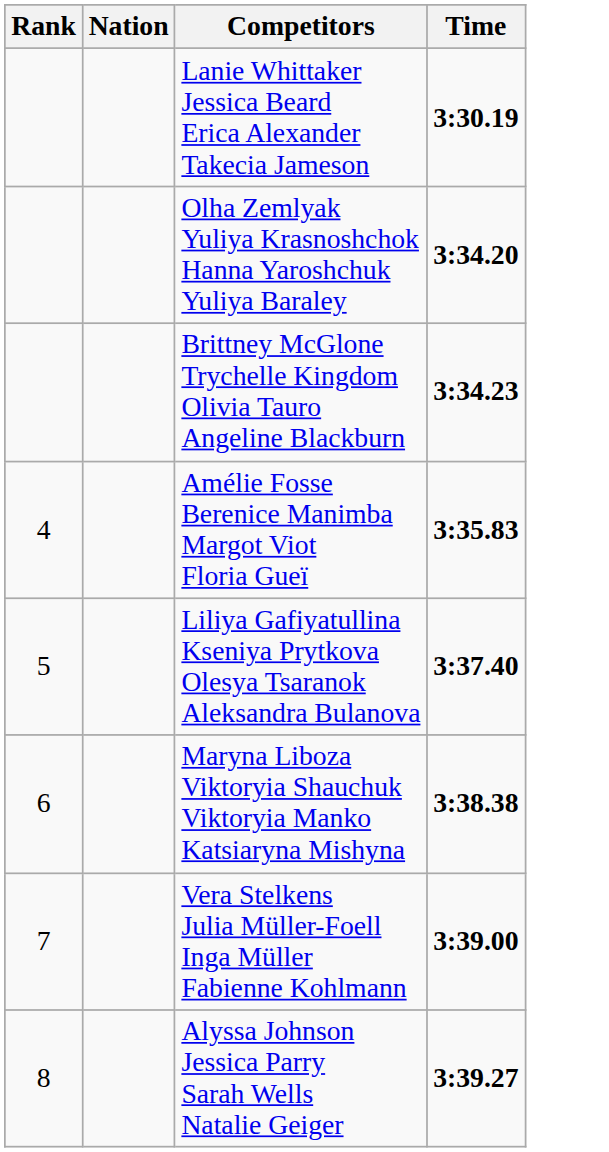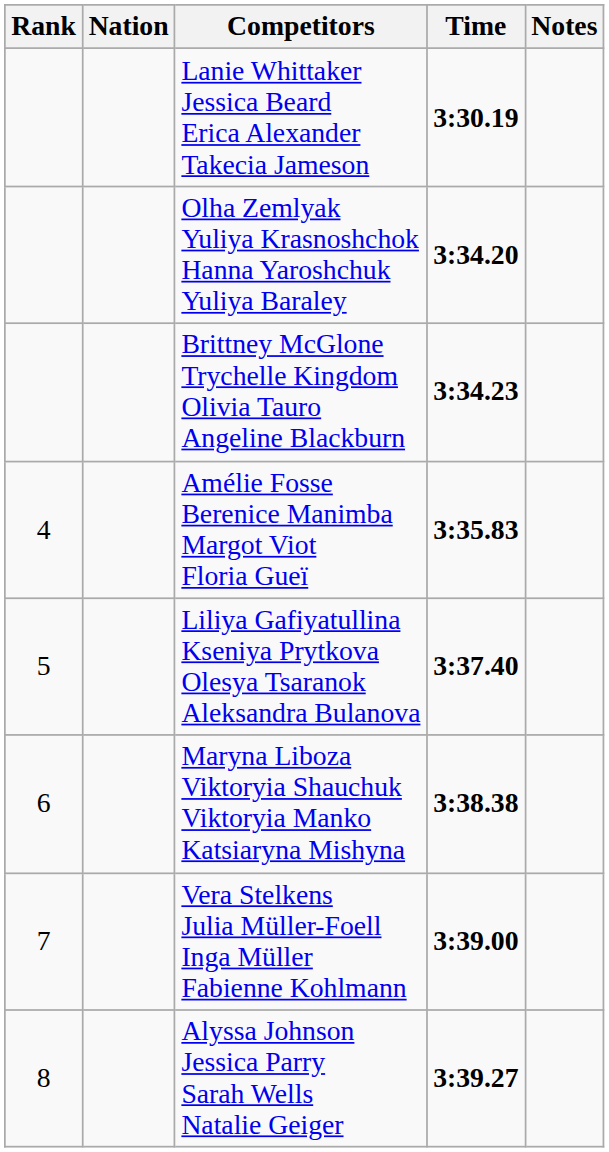 <table class="wikitable sortable" style="text-align:center">
 <tr>
 <th>Rank</th>
 <th>Nation</th>
 <th>Competitors</th>
 <th>Time</th>
+<th>Notes</th>
 </tr>
 <tr>
 <td></td>
 <td align=left></td>
 <td align=left><a href='#'>Lanie Whittaker</a><br><a href='#'>Jessica Beard</a><br><a href='#'>Erica Alexander</a><br><a href='#'>Takecia Jameson</a></td>
 <td><strong>3:30.19</strong></td>
+<td></td>
 </tr>
 <tr>
 <td></td>
 <td align=left></td>
 <td align=left><a href='#'>Olha Zemlyak</a><br><a href='#'>Yuliya Krasnoshchok</a><br><a href='#'>Hanna Yaroshchuk</a><br><a href='#'>Yuliya Baraley</a></td>
 <td><strong>3:34.20</strong></td>
+<td></td>
 </tr>
 <tr>
 <td></td>
 <td align=left></td>
 <td align=left><a href='#'>Brittney McGlone</a><br><a href='#'>Trychelle Kingdom</a><br><a href='#'>Olivia Tauro</a><br><a href='#'>Angeline Blackburn</a></td>
 <td><strong>3:34.23</strong></td>
+<td></td>
 </tr>
 <tr>
 <td>4</td>
 <td align=left></td>
 <td align=left><a href='#'>Amélie Fosse</a><br><a href='#'>Berenice Manimba</a><br><a href='#'>Margot Viot</a><br><a href='#'>Floria Gueï</a></td>
 <td><strong>3:35.83</strong></td>
+<td></td>
 </tr>
 <tr>
 <td>5</td>
 <td align=left></td>
 <td align=left><a href='#'>Liliya Gafiyatullina</a><br><a href='#'>Kseniya Prytkova</a><br><a href='#'>Olesya Tsaranok</a><br><a href='#'>Aleksandra Bulanova</a></td>
 <td><strong>3:37.40</strong></td>
+<td></td>
 </tr>
 <tr>
 <td>6</td>
 <td align=left></td>
 <td align=left><a href='#'>Maryna Liboza</a><br><a href='#'>Viktoryia Shauchuk</a><br><a href='#'>Viktoryia Manko</a><br><a href='#'>Katsiaryna Mishyna</a></td>
 <td><strong>3:38.38</strong></td>
+<td></td>
 </tr>
 <tr>
 <td>7</td>
 <td align=left></td>
 <td align=left><a href='#'>Vera Stelkens</a><br><a href='#'>Julia Müller-Foell</a><br><a href='#'>Inga Müller</a><br><a href='#'>Fabienne Kohlmann</a></td>
 <td><strong>3:39.00</strong></td>
+<td></td>
 </tr>
 <tr>
 <td>8</td>
 <td align=left></td>
 <td align=left><a href='#'>Alyssa Johnson</a><br><a href='#'>Jessica Parry</a><br><a href='#'>Sarah Wells</a><br><a href='#'>Natalie Geiger</a></td>
 <td><strong>3:39.27</strong></td>
+<td></td>
 </tr>
 </table>
